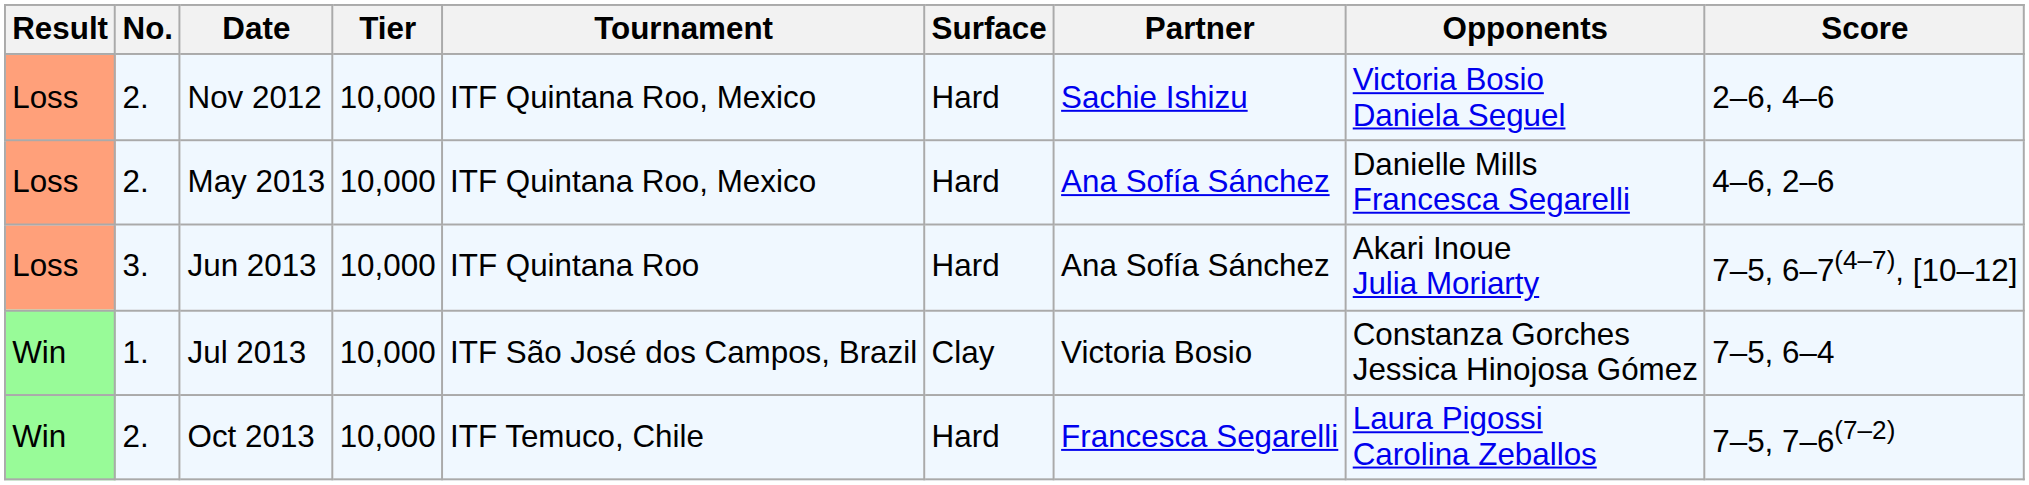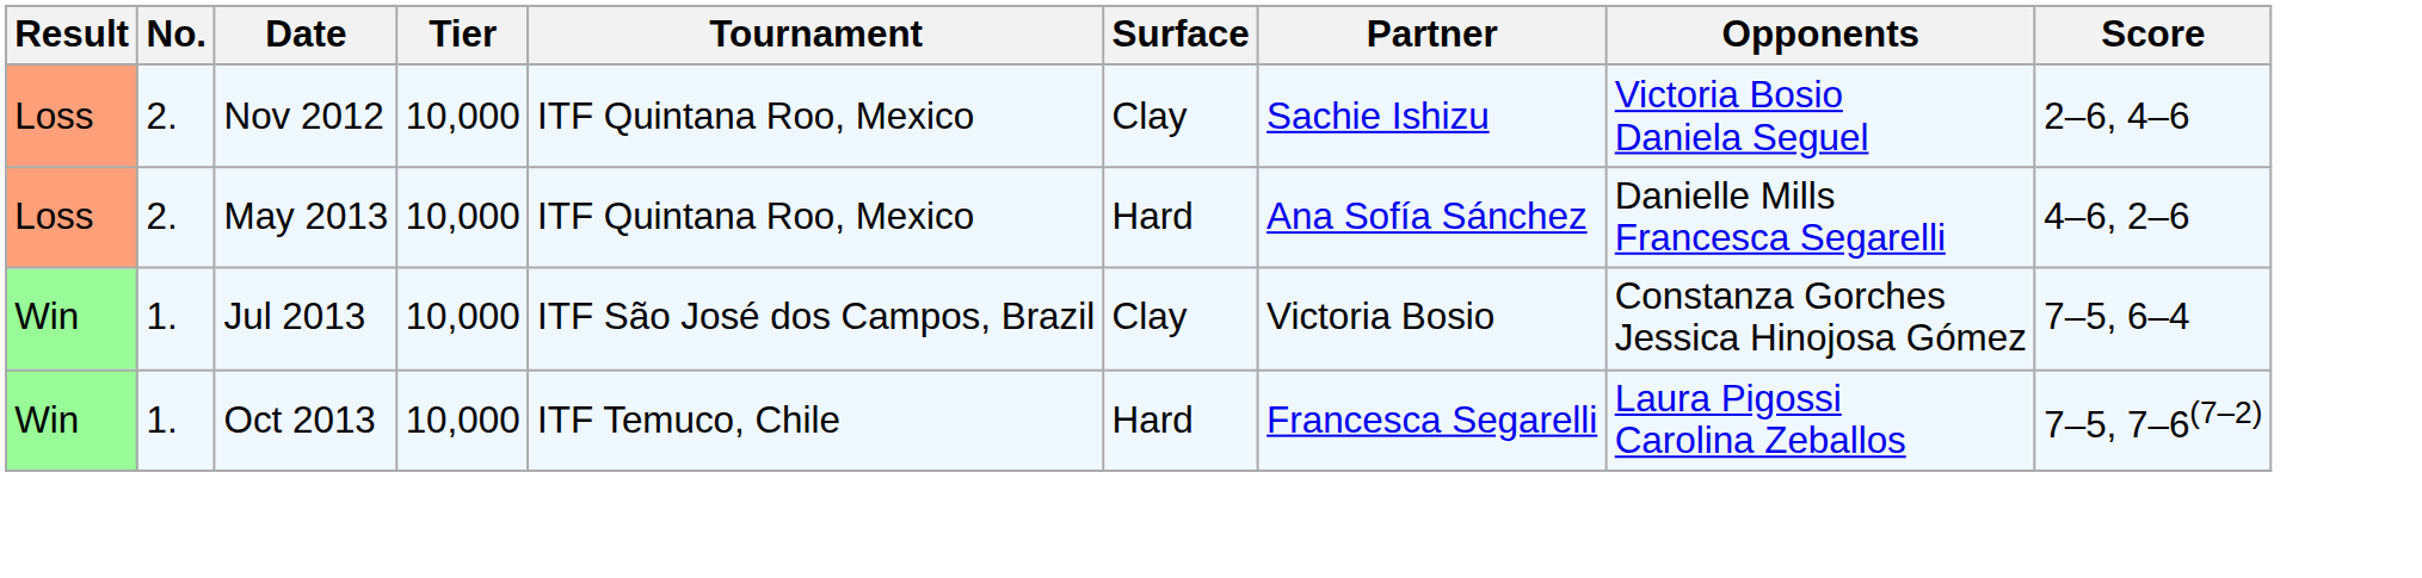 <table class="sortable wikitable">
 <tr>
 <th>Result</th>
 <th>No.</th>
 <th>Date</th>
 <th>Tier</th>
 <th>Tournament</th>
 <th>Surface</th>
 <th>Partner</th>
 <th>Opponents</th>
 <th>Score</th>
 </tr>
 <tr style="background:#f0f8ff;">
 <td style="background:#ffa07a;">Loss</td>
 <td>2.</td>
 <td>Nov 2012</td>
 <td>10,000</td>
 <td>ITF Quintana Roo, Mexico</td>
-<td>Hard</td>
+<td>Clay</td>
 <td> <a href='#'>Sachie Ishizu</a></td>
 <td> <a href='#'>Victoria Bosio</a> <br>  <a href='#'>Daniela Seguel</a></td>
 <td>2–6, 4–6</td>
 </tr>
 <tr style="background:#f0f8ff;">
 <td style="background:#ffa07a;">Loss</td>
 <td>2.</td>
 <td>May 2013</td>
 <td>10,000</td>
 <td>ITF Quintana Roo, Mexico</td>
 <td>Hard</td>
 <td> <a href='#'>Ana Sofía Sánchez</a></td>
 <td> Danielle Mills <br>  <a href='#'>Francesca Segarelli</a></td>
 <td>4–6, 2–6</td>
 </tr>
 <tr style="background:#f0f8ff;">
-<td style="background:#ffa07a;">Loss</td>
-<td>3.</td>
-<td>Jun 2013</td>
-<td>10,000</td>
-<td>ITF Quintana Roo</td>
-<td>Hard</td>
-<td> Ana Sofía Sánchez</td>
-<td> Akari Inoue <br>  <a href='#'>Julia Moriarty</a></td>
-<td>7–5, 6–7<sup>(4–7)</sup>, [10–12]</td>
-</tr>
-<tr style="background:#f0f8ff;">
 <td style="background:#98fb98;">Win</td>
 <td>1.</td>
 <td>Jul 2013</td>
 <td>10,000</td>
 <td>ITF São José dos Campos, Brazil</td>
 <td>Clay</td>
 <td> Victoria Bosio</td>
 <td> Constanza Gorches <br>  Jessica Hinojosa Gómez</td>
 <td>7–5, 6–4</td>
 </tr>
 <tr style="background:#f0f8ff;">
 <td style="background:#98fb98;">Win</td>
-<td>2.</td>
+<td>1.</td>
 <td>Oct 2013</td>
 <td>10,000</td>
 <td>ITF Temuco, Chile</td>
 <td>Hard</td>
 <td> <a href='#'>Francesca Segarelli</a></td>
 <td> <a href='#'>Laura Pigossi</a> <br>  <a href='#'>Carolina Zeballos</a></td>
 <td>7–5, 7–6<sup>(7–2)</sup></td>
 </tr>
 </table>
